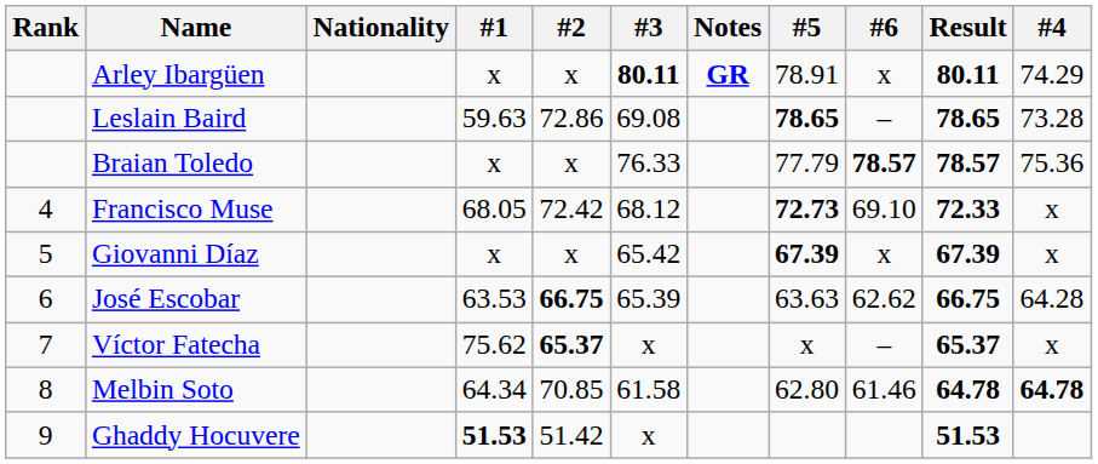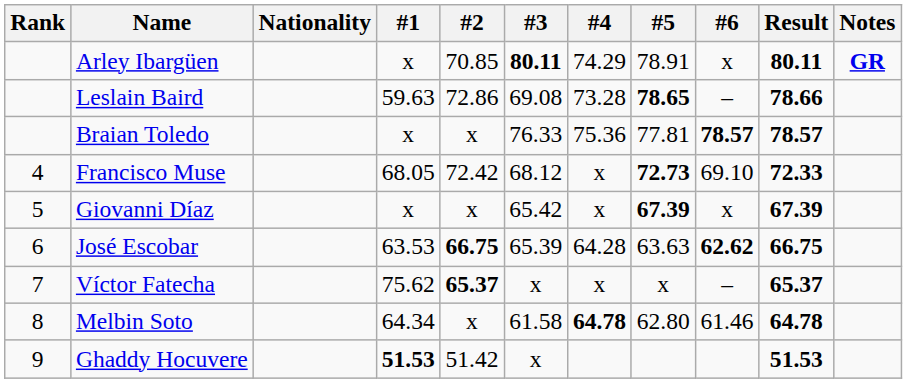 <table class="wikitable sortable" style="text-align:center">
 <tr>
 <th>Rank</th>
 <th>Name</th>
 <th>Nationality</th>
 <th>#1</th>
 <th>#2</th>
 <th>#3</th>
-<th>Notes</th>
+<th>#4</th>
 <th>#5</th>
 <th>#6</th>
 <th>Result</th>
-<th>#4</th>
+<th>Notes</th>
 </tr>
 <tr>
 <td></td>
 <td align=left><a href='#'>Arley Ibargüen</a></td>
 <td align=left></td>
 <td>x</td>
+<td>70.85</td>
+<td><strong>80.11</strong></td>
+<td>74.29</td>
+<td>78.91</td>
 <td>x</td>
 <td><strong>80.11</strong></td>
 <td><strong><a href='#'>GR</a></strong></td>
-<td>78.91</td>
-<td>x</td>
-<td><strong>80.11</strong></td>
-<td>74.29</td>
 </tr>
 <tr>
 <td></td>
 <td align=left><a href='#'>Leslain Baird</a></td>
 <td align=left></td>
 <td>59.63</td>
 <td>72.86</td>
 <td>69.08</td>
-<td></td>
+<td>73.28</td>
 <td><strong>78.65</strong></td>
 <td>–</td>
-<td><strong>78.65</strong></td>
-<td>73.28</td>
+<td><strong>78.66</strong></td>
+<td></td>
 </tr>
 <tr>
 <td></td>
 <td align=left><a href='#'>Braian Toledo</a></td>
 <td align=left></td>
 <td>x</td>
 <td>x</td>
 <td>76.33</td>
-<td></td>
-<td>77.79</td>
+<td>75.36</td>
+<td>77.81</td>
 <td><strong>78.57</strong></td>
 <td><strong>78.57</strong></td>
-<td>75.36</td>
+<td></td>
 </tr>
 <tr>
 <td>4</td>
 <td align=left><a href='#'>Francisco Muse</a></td>
 <td align=left></td>
 <td>68.05</td>
 <td>72.42</td>
 <td>68.12</td>
-<td></td>
+<td>x</td>
 <td><strong>72.73</strong></td>
 <td>69.10</td>
 <td><strong>72.33</strong></td>
-<td>x</td>
+<td></td>
 </tr>
 <tr>
 <td>5</td>
 <td align=left><a href='#'>Giovanni Díaz</a></td>
 <td align=left></td>
 <td>x</td>
 <td>x</td>
 <td>65.42</td>
-<td></td>
+<td>x</td>
 <td><strong>67.39</strong></td>
 <td>x</td>
 <td><strong>67.39</strong></td>
-<td>x</td>
+<td></td>
 </tr>
 <tr>
 <td>6</td>
 <td align=left><a href='#'>José Escobar</a></td>
 <td align=left></td>
 <td>63.53</td>
 <td><strong>66.75</strong></td>
 <td>65.39</td>
+<td>64.28</td>
+<td>63.63</td>
+<td><strong>62.62</strong></td>
+<td><strong>66.75</strong></td>
 <td></td>
-<td>63.63</td>
-<td>62.62</td>
-<td><strong>66.75</strong></td>
-<td>64.28</td>
 </tr>
 <tr>
 <td>7</td>
 <td align=left><a href='#'>Víctor Fatecha</a></td>
 <td align=left></td>
 <td>75.62</td>
 <td><strong>65.37</strong></td>
 <td>x</td>
-<td></td>
+<td>x</td>
 <td>x</td>
 <td>–</td>
 <td><strong>65.37</strong></td>
-<td>x</td>
+<td></td>
 </tr>
 <tr>
 <td>8</td>
 <td align=left><a href='#'>Melbin Soto</a></td>
 <td align=left></td>
 <td>64.34</td>
-<td>70.85</td>
+<td>x</td>
 <td>61.58</td>
-<td></td>
+<td><strong>64.78</strong></td>
 <td>62.80</td>
 <td>61.46</td>
 <td><strong>64.78</strong></td>
-<td><strong>64.78</strong></td>
+<td></td>
 </tr>
 <tr>
 <td>9</td>
 <td align=left><a href='#'>Ghaddy Hocuvere</a></td>
 <td align=left></td>
 <td><strong>51.53</strong></td>
 <td>51.42</td>
 <td>x</td>
 <td></td>
 <td></td>
 <td></td>
 <td><strong>51.53</strong></td>
 <td></td>
 </tr>
 </table>
